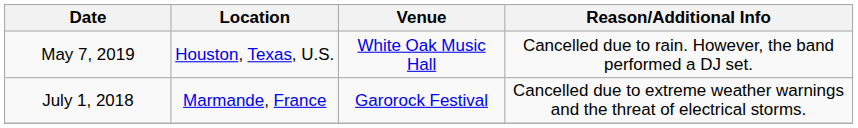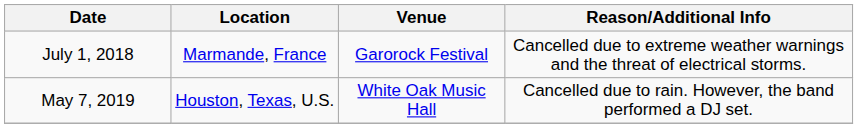 <table class="wikitable" style="text-align:center;">
 <tr>
 <th style="width:150px;">Date</th>
 <th style="width:150px;">Location</th>
 <th style="width:150px;">Venue</th>
 <th style="width:320px;">Reason/Additional Info</th>
 </tr>
 <tr>
+<td>July 1, 2018</td>
+<td><a href='#'>Marmande</a>, <a href='#'>France</a></td>
+<td><a href='#'>Garorock Festival</a></td>
+<td>Cancelled due to extreme weather warnings and the threat of electrical storms.</td>
+</tr>
+<tr>
 <td>May 7, 2019</td>
 <td><a href='#'>Houston</a>, <a href='#'>Texas</a>, U.S.</td>
 <td><a href='#'>White Oak Music Hall</a></td>
 <td>Cancelled due to rain. However, the band performed a DJ set.</td>
 </tr>
 <tr>
-<td>July 1, 2018</td>
-<td><a href='#'>Marmande</a>, <a href='#'>France</a></td>
-<td><a href='#'>Garorock Festival</a></td>
-<td>Cancelled due to extreme weather warnings and the threat of electrical storms.</td>
-</tr>
-<tr>
 </tr>
 </table>
